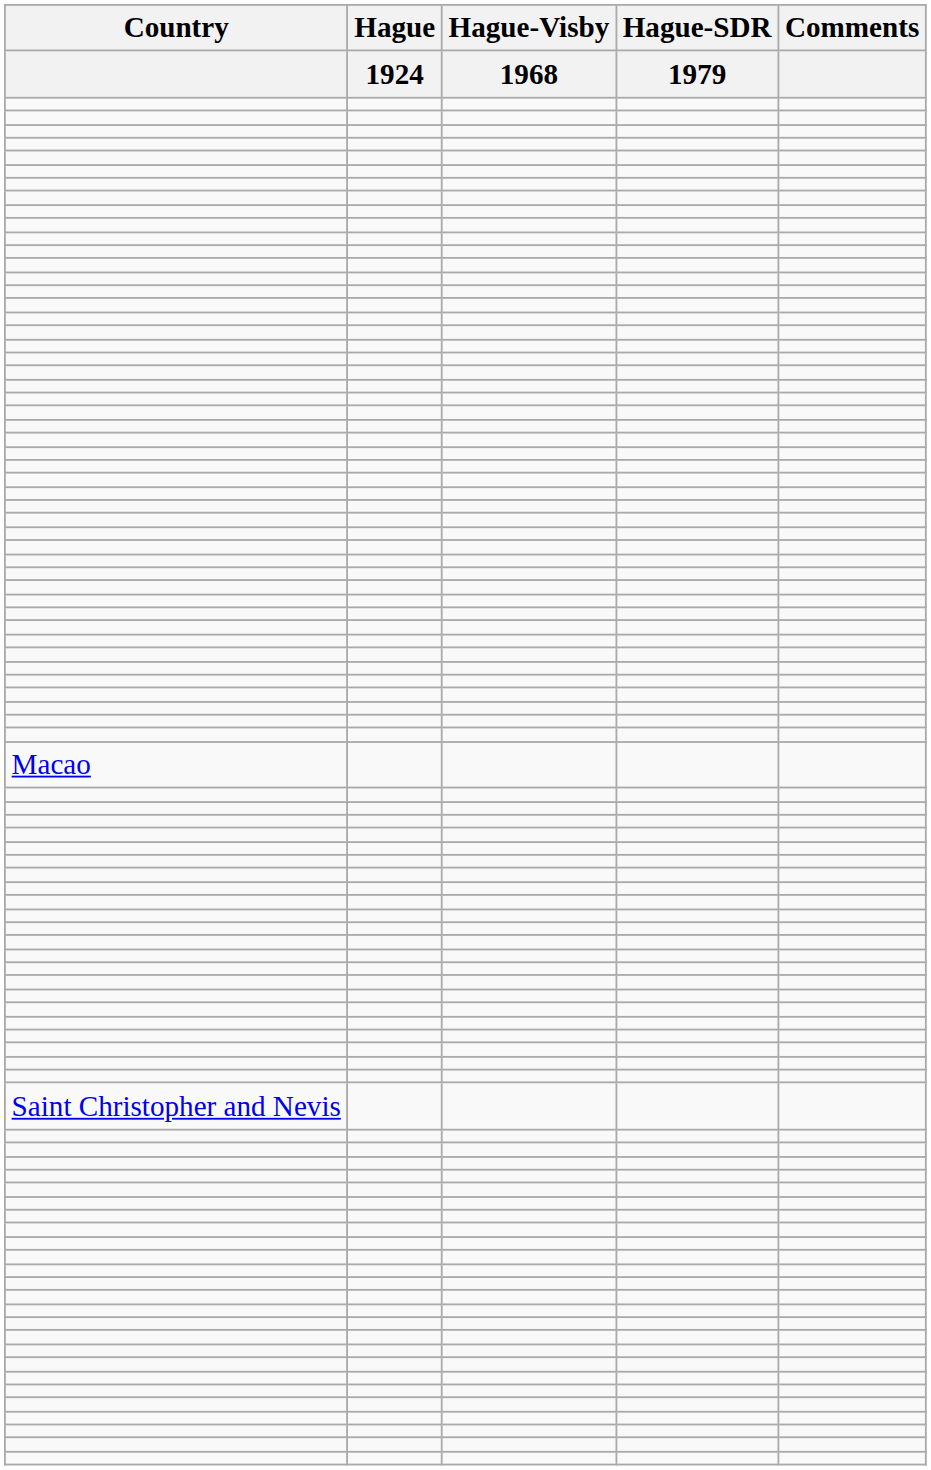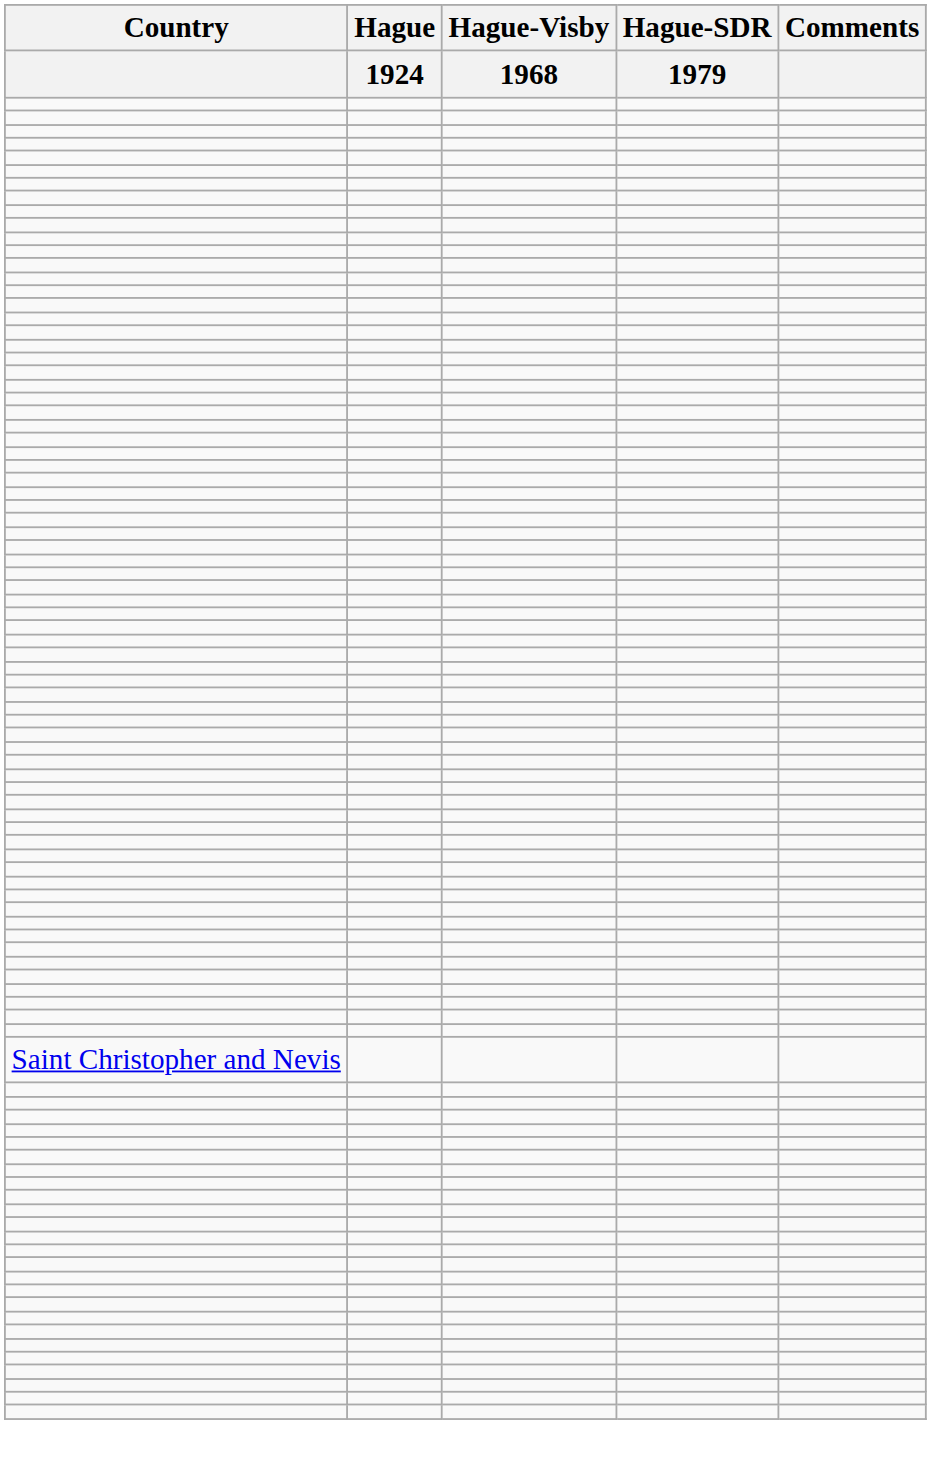 <table class="wikitable">
 <tr>
 <th>Country</th>
 <th>Hague</th>
 <th>Hague-Visby</th>
 <th>Hague-SDR</th>
 <th>Comments</th>
 </tr>
 <tr>
 <th></th>
 <th>1924</th>
 <th>1968</th>
 <th>1979</th>
 <th></th>
 </tr>
 <tr>
 <td></td>
 <td></td>
 <td></td>
 <td></td>
 <td></td>
 </tr>
 <tr>
 <td></td>
 <td></td>
 <td></td>
 <td></td>
 <td></td>
 </tr>
 <tr>
 <td></td>
 <td></td>
 <td></td>
 <td></td>
 <td></td>
 </tr>
 <tr>
 <td></td>
 <td></td>
 <td></td>
 <td></td>
 <td></td>
 </tr>
 <tr>
 <td></td>
 <td></td>
 <td></td>
 <td></td>
 <td></td>
 </tr>
 <tr>
 <td></td>
 <td></td>
 <td></td>
 <td></td>
 <td></td>
 </tr>
 <tr>
 <td></td>
 <td></td>
 <td></td>
 <td></td>
 <td></td>
 </tr>
 <tr>
 <td></td>
 <td></td>
 <td></td>
 <td></td>
 <td></td>
 </tr>
 <tr>
 <td></td>
 <td></td>
 <td></td>
 <td></td>
 <td></td>
 </tr>
 <tr>
 <td></td>
 <td></td>
 <td></td>
 <td></td>
 <td></td>
 </tr>
 <tr>
 <td></td>
 <td></td>
 <td></td>
 <td></td>
 <td></td>
 </tr>
 <tr>
 <td></td>
 <td></td>
 <td></td>
 <td></td>
 <td></td>
 </tr>
 <tr>
 <td></td>
 <td></td>
 <td></td>
 <td></td>
 <td></td>
 </tr>
 <tr>
 <td></td>
 <td></td>
 <td></td>
 <td></td>
 <td></td>
 </tr>
 <tr>
 <td></td>
 <td></td>
 <td></td>
 <td></td>
 <td></td>
 </tr>
 <tr>
 <td></td>
 <td></td>
 <td></td>
 <td></td>
 <td></td>
 </tr>
 <tr>
 <td></td>
 <td></td>
 <td></td>
 <td></td>
 <td></td>
 </tr>
 <tr>
 <td></td>
 <td></td>
 <td></td>
 <td></td>
 <td></td>
 </tr>
 <tr>
 <td></td>
 <td></td>
 <td></td>
 <td></td>
 <td></td>
 </tr>
 <tr>
 <td></td>
 <td></td>
 <td></td>
 <td></td>
 <td></td>
 </tr>
 <tr>
 <td></td>
 <td></td>
 <td></td>
 <td></td>
 <td></td>
 </tr>
 <tr>
 <td></td>
 <td></td>
 <td></td>
 <td></td>
 <td></td>
 </tr>
 <tr>
 <td></td>
 <td></td>
 <td></td>
 <td></td>
 <td></td>
 </tr>
 <tr>
 <td></td>
 <td></td>
 <td></td>
 <td></td>
 <td></td>
 </tr>
 <tr>
 <td></td>
 <td></td>
 <td></td>
 <td></td>
 <td></td>
 </tr>
 <tr>
 <td></td>
 <td></td>
 <td></td>
 <td></td>
 <td></td>
 </tr>
 <tr>
 <td></td>
 <td></td>
 <td></td>
 <td></td>
 <td></td>
 </tr>
 <tr>
 <td></td>
 <td></td>
 <td></td>
 <td></td>
 <td></td>
 </tr>
 <tr>
 <td></td>
 <td></td>
 <td></td>
 <td></td>
 <td></td>
 </tr>
 <tr>
 <td></td>
 <td></td>
 <td></td>
 <td></td>
 <td></td>
 </tr>
 <tr>
 <td></td>
 <td></td>
 <td></td>
 <td></td>
 <td></td>
 </tr>
 <tr>
 <td></td>
 <td></td>
 <td></td>
 <td></td>
 <td></td>
 </tr>
 <tr>
 <td></td>
 <td></td>
 <td></td>
 <td></td>
 <td></td>
 </tr>
 <tr>
 <td></td>
 <td></td>
 <td></td>
 <td></td>
 <td></td>
 </tr>
 <tr>
 <td></td>
 <td></td>
 <td></td>
 <td></td>
 <td></td>
 </tr>
 <tr>
 <td></td>
 <td></td>
 <td></td>
 <td></td>
 <td></td>
 </tr>
 <tr>
 <td></td>
 <td></td>
 <td></td>
 <td></td>
 <td></td>
 </tr>
 <tr>
 <td></td>
 <td></td>
 <td></td>
 <td></td>
 <td></td>
 </tr>
 <tr>
 <td></td>
 <td></td>
 <td></td>
 <td></td>
 <td></td>
 </tr>
 <tr>
 <td></td>
 <td></td>
 <td></td>
 <td></td>
 <td></td>
 </tr>
 <tr>
 <td></td>
 <td></td>
 <td></td>
 <td></td>
 <td></td>
 </tr>
 <tr>
 <td></td>
 <td></td>
 <td></td>
 <td></td>
 <td></td>
 </tr>
 <tr>
 <td></td>
 <td></td>
 <td></td>
 <td></td>
 <td></td>
 </tr>
 <tr>
 <td></td>
 <td></td>
 <td></td>
 <td></td>
 <td></td>
 </tr>
 <tr>
 <td></td>
 <td></td>
 <td></td>
 <td></td>
 <td></td>
 </tr>
 <tr>
 <td></td>
 <td></td>
 <td></td>
 <td></td>
 <td></td>
 </tr>
 <tr>
 <td></td>
 <td></td>
 <td></td>
 <td></td>
 <td></td>
 </tr>
 <tr>
 <td></td>
 <td></td>
 <td></td>
 <td></td>
 <td></td>
 </tr>
 <tr>
-<td> <a href='#'>Macao</a></td>
-<td></td>
-<td></td>
-<td></td>
-<td></td>
-</tr>
-<tr>
 <td></td>
 <td></td>
 <td></td>
 <td></td>
 <td></td>
 </tr>
 <tr>
 <td></td>
 <td></td>
 <td></td>
 <td></td>
 <td></td>
 </tr>
 <tr>
 <td></td>
 <td></td>
 <td></td>
 <td></td>
 <td></td>
 </tr>
 <tr>
 <td></td>
 <td></td>
 <td></td>
 <td></td>
 <td></td>
 </tr>
 <tr>
 <td></td>
 <td></td>
 <td></td>
 <td></td>
 <td></td>
 </tr>
 <tr>
 <td></td>
 <td></td>
 <td></td>
 <td></td>
 <td></td>
 </tr>
 <tr>
 <td></td>
 <td></td>
 <td></td>
 <td></td>
 <td></td>
 </tr>
 <tr>
 <td></td>
 <td></td>
 <td></td>
 <td></td>
 <td></td>
 </tr>
 <tr>
 <td></td>
 <td></td>
 <td></td>
 <td></td>
 <td></td>
 </tr>
 <tr>
 <td></td>
 <td></td>
 <td></td>
 <td></td>
 <td></td>
 </tr>
 <tr>
 <td></td>
 <td></td>
 <td></td>
 <td></td>
 <td></td>
 </tr>
 <tr>
 <td></td>
 <td></td>
 <td></td>
 <td></td>
 <td></td>
 </tr>
 <tr>
 <td></td>
 <td></td>
 <td></td>
 <td></td>
 <td></td>
 </tr>
 <tr>
 <td></td>
 <td></td>
 <td></td>
 <td></td>
 <td></td>
 </tr>
 <tr>
 <td></td>
 <td></td>
 <td></td>
 <td></td>
 <td></td>
 </tr>
 <tr>
 <td></td>
 <td></td>
 <td></td>
 <td></td>
 <td></td>
 </tr>
 <tr>
 <td></td>
 <td></td>
 <td></td>
 <td></td>
 <td></td>
 </tr>
 <tr>
 <td></td>
 <td></td>
 <td></td>
 <td></td>
 <td></td>
 </tr>
 <tr>
 <td></td>
 <td></td>
 <td></td>
 <td></td>
 <td></td>
 </tr>
 <tr>
 <td></td>
 <td></td>
 <td></td>
 <td></td>
 <td></td>
 </tr>
 <tr>
 <td></td>
 <td></td>
 <td></td>
 <td></td>
 <td></td>
 </tr>
 <tr>
 <td></td>
 <td></td>
 <td></td>
 <td></td>
 <td></td>
 </tr>
 <tr>
 <td> <a href='#'>Saint Christopher and Nevis</a></td>
 <td></td>
 <td></td>
 <td></td>
 <td></td>
 </tr>
 <tr>
 <td></td>
 <td></td>
 <td></td>
 <td></td>
 <td></td>
 </tr>
 <tr>
 <td></td>
 <td></td>
 <td></td>
 <td></td>
 <td></td>
 </tr>
 <tr>
 <td></td>
 <td></td>
 <td></td>
 <td></td>
 <td></td>
 </tr>
 <tr>
 <td></td>
 <td></td>
 <td></td>
 <td></td>
 <td></td>
 </tr>
 <tr>
 <td></td>
 <td></td>
 <td></td>
 <td></td>
 <td></td>
 </tr>
 <tr>
 <td></td>
 <td></td>
 <td></td>
 <td></td>
 <td></td>
 </tr>
 <tr>
 <td></td>
 <td></td>
 <td></td>
 <td></td>
 <td></td>
 </tr>
 <tr>
 <td></td>
 <td></td>
 <td></td>
 <td></td>
 <td></td>
 </tr>
 <tr>
 <td></td>
 <td></td>
 <td></td>
 <td></td>
 <td></td>
 </tr>
 <tr>
 <td></td>
 <td></td>
 <td></td>
 <td></td>
 <td></td>
 </tr>
 <tr>
 <td></td>
 <td></td>
 <td></td>
 <td></td>
 <td></td>
 </tr>
 <tr>
 <td></td>
 <td></td>
 <td></td>
 <td></td>
 <td></td>
 </tr>
 <tr>
 <td></td>
 <td></td>
 <td></td>
 <td></td>
 <td></td>
 </tr>
 <tr>
 <td></td>
 <td></td>
 <td></td>
 <td></td>
 <td></td>
 </tr>
 <tr>
 <td></td>
 <td></td>
 <td></td>
 <td></td>
 <td></td>
 </tr>
 <tr>
 <td></td>
 <td></td>
 <td></td>
 <td></td>
 <td></td>
 </tr>
 <tr>
 <td></td>
 <td></td>
 <td></td>
 <td></td>
 <td></td>
 </tr>
 <tr>
 <td></td>
 <td></td>
 <td></td>
 <td></td>
 <td></td>
 </tr>
 <tr>
 <td></td>
 <td></td>
 <td></td>
 <td></td>
 <td></td>
 </tr>
 <tr>
 <td></td>
 <td></td>
 <td></td>
 <td></td>
 <td></td>
 </tr>
 <tr>
 <td></td>
 <td></td>
 <td></td>
 <td></td>
 <td></td>
 </tr>
 <tr>
 <td></td>
 <td></td>
 <td></td>
 <td></td>
 <td></td>
 </tr>
 <tr>
 <td></td>
 <td></td>
 <td></td>
 <td></td>
 <td></td>
 </tr>
 <tr>
 <td></td>
 <td></td>
 <td></td>
 <td></td>
 <td></td>
 </tr>
 <tr>
 <td></td>
 <td></td>
 <td></td>
 <td></td>
 <td></td>
 </tr>
 </table>
